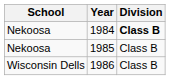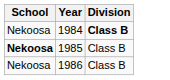 <table class="wikitable">
 <tr>
 <th>School</th>
 <th>Year</th>
 <th>Division</th>
 </tr>
 <tr>
 <td>Nekoosa</td>
 <td>1984</td>
 <td><strong>Class B</strong></td>
 </tr>
 <tr>
-<td>Nekoosa</td>
+<td><strong>Nekoosa</strong></td>
 <td>1985</td>
 <td>Class B</td>
 </tr>
 <tr>
-<td>Wisconsin Dells</td>
+<td>Nekoosa</td>
 <td>1986</td>
 <td>Class B</td>
 </tr>
 </table>
